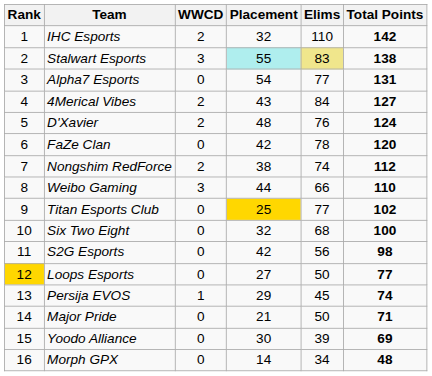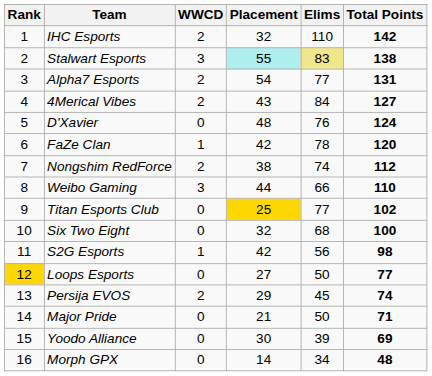 <table class="wikitable" style="text-align:center">
 <tr>
 <th>Rank</th>
 <th>Team</th>
 <th>WWCD</th>
 <th>Placement</th>
 <th>Elims</th>
 <th>Total Points</th>
 </tr>
 <tr>
 <td>1</td>
 <td style="text-align:left"><em>IHC Esports</em></td>
 <td>2</td>
 <td>32</td>
 <td>110</td>
 <td><strong>142</strong></td>
 </tr>
 <tr>
 <td>2</td>
 <td style="text-align:left"><em>Stalwart Esports</em></td>
 <td>3</td>
 <td style="background: paleturquoise;">55</td>
 <td style="background: khaki;">83</td>
 <td><strong>138</strong></td>
 </tr>
 <tr>
 <td>3</td>
 <td style="text-align:left"><em>Alpha7 Esports</em></td>
-<td>0</td>
+<td>2</td>
 <td>54</td>
 <td>77</td>
 <td><strong>131</strong></td>
 </tr>
 <tr>
 <td>4</td>
 <td style="text-align:left"><em>4Merical Vibes</em></td>
 <td>2</td>
 <td>43</td>
 <td>84</td>
 <td><strong>127</strong></td>
 </tr>
 <tr>
 <td>5</td>
 <td style="text-align:left"><em>D'Xavier</em></td>
-<td>2</td>
+<td>0</td>
 <td>48</td>
 <td>76</td>
 <td><strong>124</strong></td>
 </tr>
 <tr>
 <td>6</td>
 <td style="text-align:left"><em>FaZe Clan</em></td>
-<td>0</td>
+<td>1</td>
 <td>42</td>
 <td>78</td>
 <td><strong>120</strong></td>
 </tr>
 <tr>
 <td>7</td>
 <td style="text-align:left"><em>Nongshim RedForce</em></td>
 <td>2</td>
 <td>38</td>
 <td>74</td>
 <td><strong>112</strong></td>
 </tr>
 <tr>
 <td>8</td>
 <td style="text-align:left"><em>Weibo Gaming</em></td>
 <td>3</td>
 <td>44</td>
 <td>66</td>
 <td><strong>110</strong></td>
 </tr>
 <tr>
 <td>9</td>
 <td style="text-align:left"><em>Titan Esports Club</em></td>
 <td>0</td>
 <td style="background: gold;">25</td>
 <td>77</td>
 <td><strong>102</strong></td>
 </tr>
 <tr>
 <td>10</td>
 <td style="text-align:left"><em>Six Two Eight</em></td>
 <td>0</td>
 <td>32</td>
 <td>68</td>
 <td><strong>100</strong></td>
 </tr>
 <tr>
 <td>11</td>
 <td style="text-align:left"><em>S2G Esports</em></td>
-<td>0</td>
+<td>1</td>
 <td>42</td>
 <td>56</td>
 <td><strong>98</strong></td>
 </tr>
 <tr>
 <td style="background: gold;">12</td>
 <td style="text-align:left"><em>Loops Esports</em></td>
 <td>0</td>
 <td>27</td>
 <td>50</td>
 <td><strong>77</strong></td>
 </tr>
 <tr>
 <td>13</td>
 <td style="text-align:left"><em>Persija EVOS</em></td>
-<td>1</td>
+<td>2</td>
 <td>29</td>
 <td>45</td>
 <td><strong>74</strong></td>
 </tr>
 <tr>
 <td>14</td>
 <td style="text-align:left"><em>Major Pride</em></td>
 <td>0</td>
 <td>21</td>
 <td>50</td>
 <td><strong>71</strong></td>
 </tr>
 <tr>
 <td>15</td>
 <td style="text-align:left"><em>Yoodo Alliance</em></td>
 <td>0</td>
 <td>30</td>
 <td>39</td>
 <td><strong>69</strong></td>
 </tr>
 <tr>
 <td>16</td>
 <td style="text-align:left"><em>Morph GPX</em></td>
 <td>0</td>
 <td>14</td>
 <td>34</td>
 <td><strong>48</strong></td>
 </tr>
 </table>
